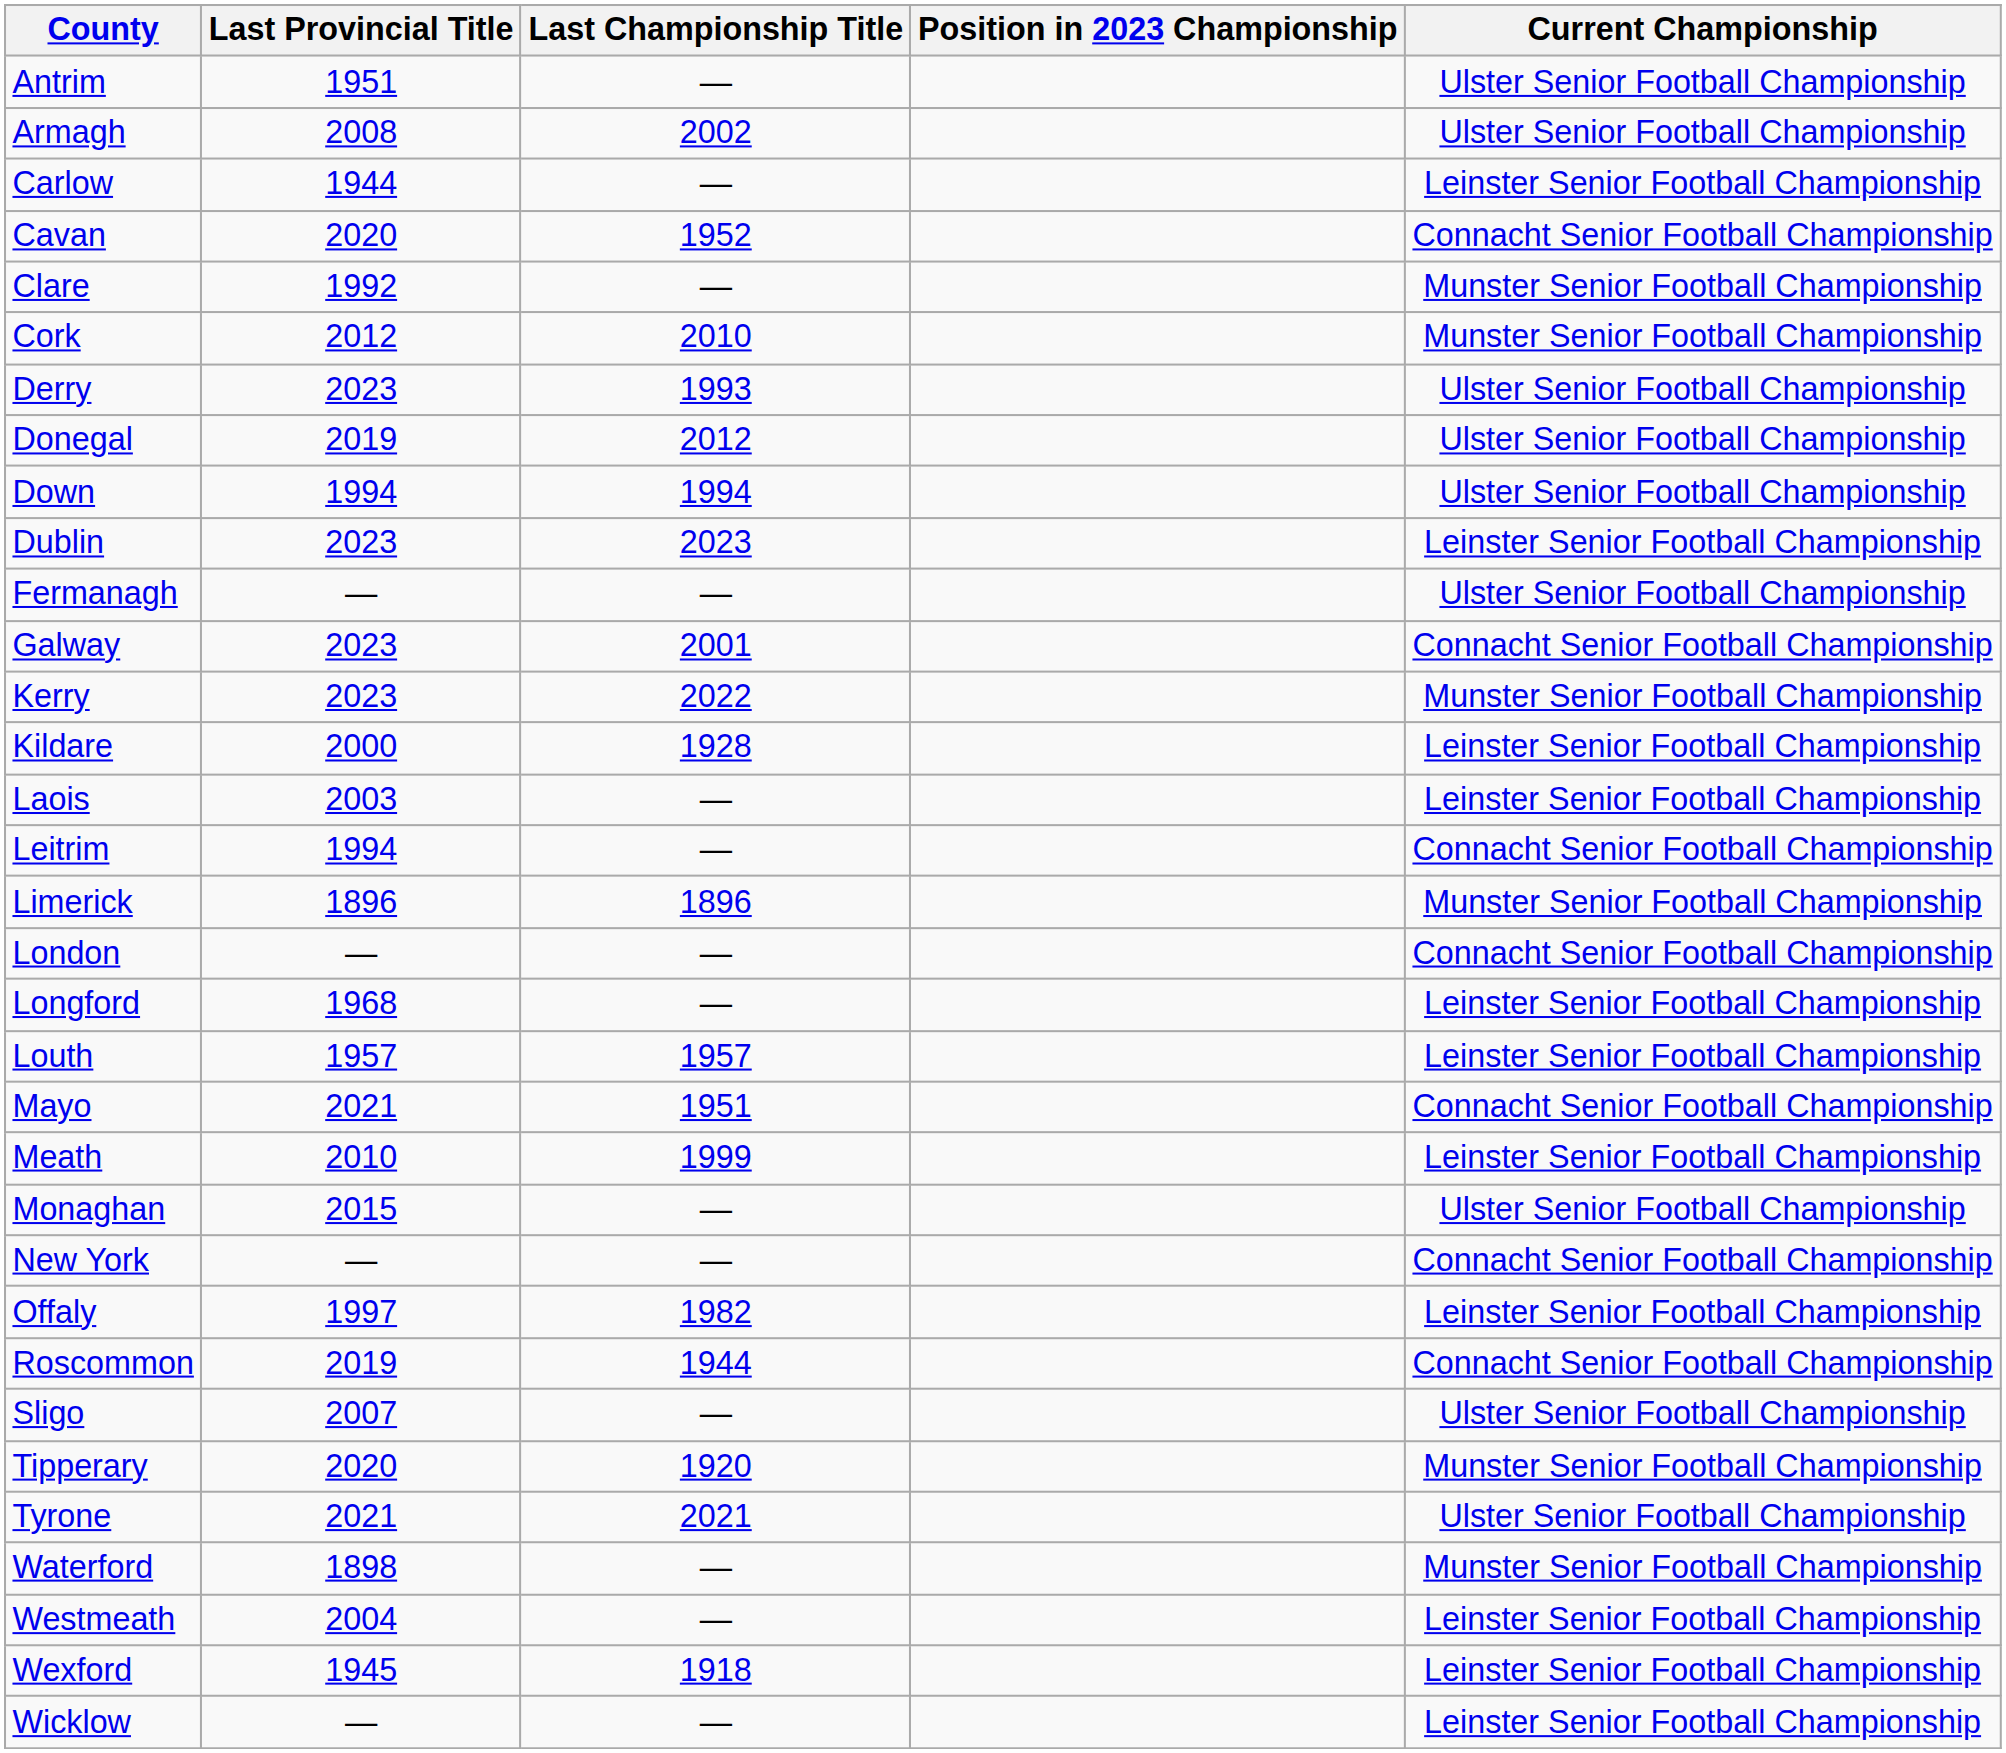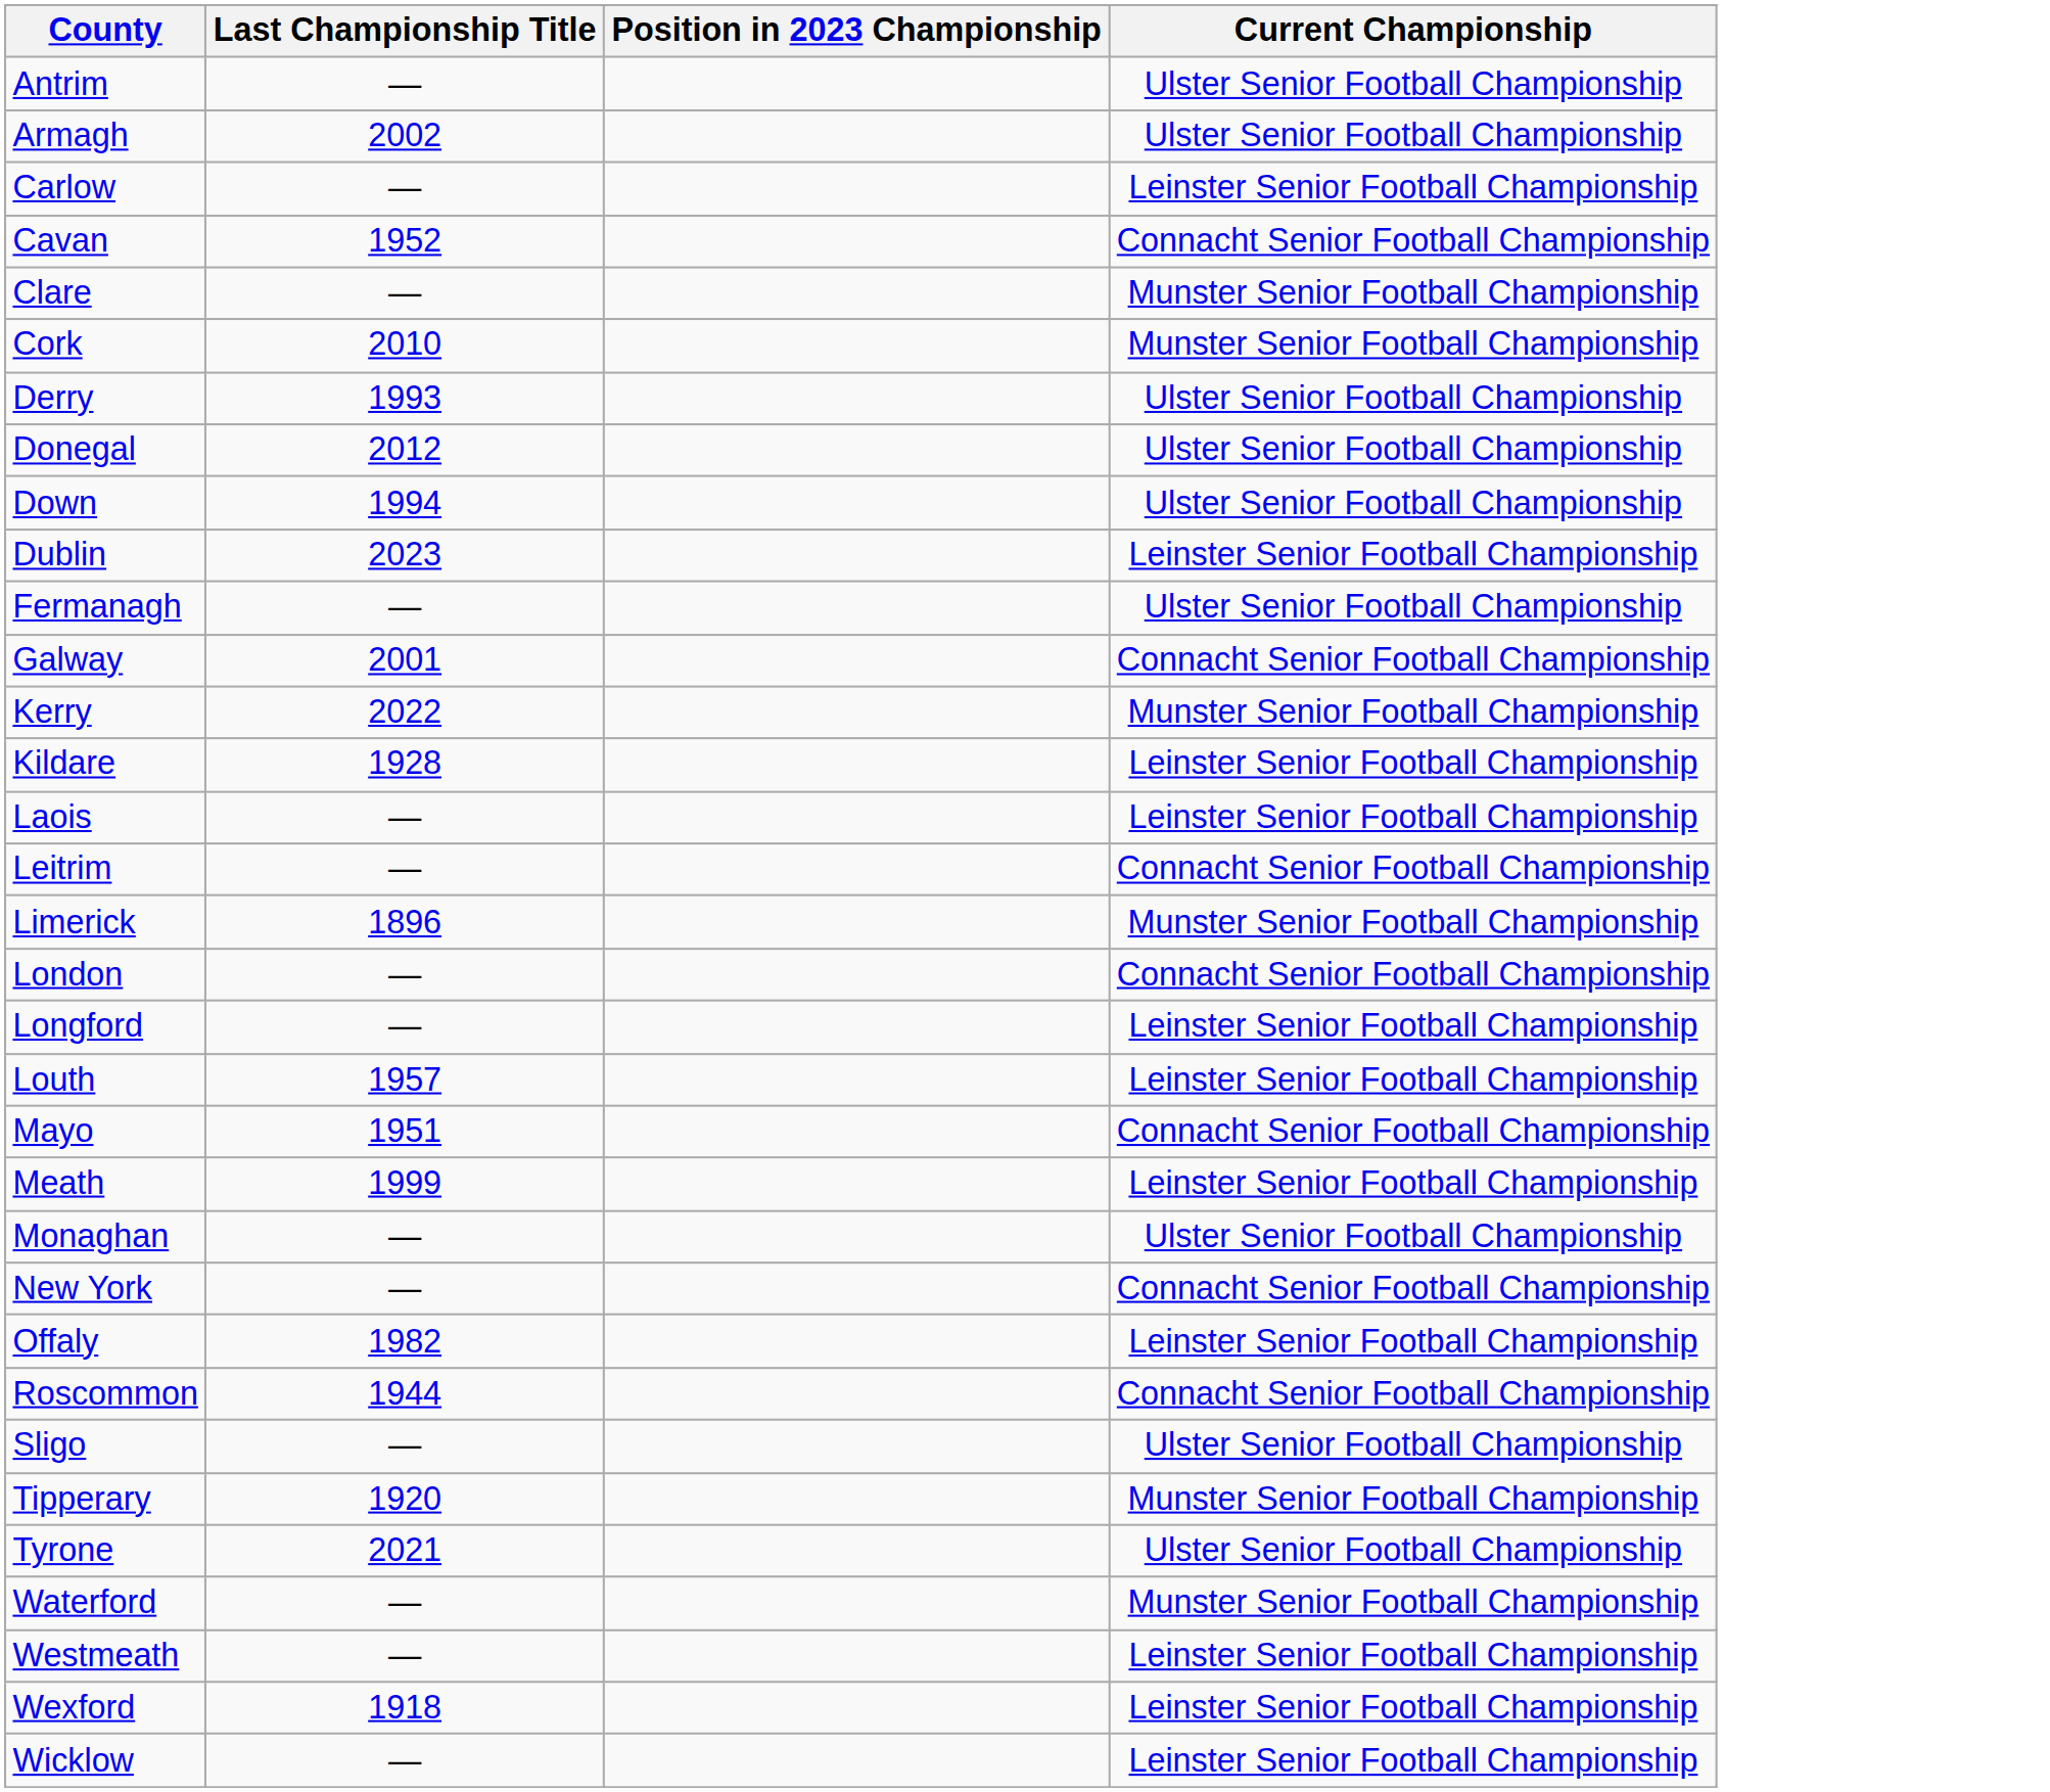 <table class="wikitable sortable" style="text-align:center">
 <tr>
 <th><a href='#'>County</a></th>
-<th>Last Provincial Title</th>
 <th>Last Championship Title</th>
 <th>Position in <a href='#'>2023</a> Championship</th>
 <th>Current Championship</th>
 </tr>
 <tr>
 <td style="text-align:left"> <a href='#'>Antrim</a></td>
-<td><a href='#'>1951</a></td>
 <td>—</td>
 <td></td>
 <td><a href='#'>Ulster Senior Football Championship</a></td>
 </tr>
 <tr>
 <td style="text-align:left"> <a href='#'>Armagh</a></td>
-<td><a href='#'>2008</a></td>
 <td><a href='#'>2002</a></td>
 <td></td>
 <td><a href='#'>Ulster Senior Football Championship</a></td>
 </tr>
 <tr>
 <td style="text-align:left"> <a href='#'>Carlow</a></td>
-<td><a href='#'>1944</a></td>
 <td>—</td>
 <td></td>
 <td><a href='#'>Leinster Senior Football Championship</a></td>
 </tr>
 <tr>
 <td style="text-align:left"> <a href='#'>Cavan</a></td>
-<td><a href='#'>2020</a></td>
 <td><a href='#'>1952</a></td>
 <td></td>
 <td><a href='#'>Connacht Senior Football Championship</a></td>
 </tr>
 <tr>
 <td style="text-align:left"> <a href='#'>Clare</a></td>
-<td><a href='#'>1992</a></td>
 <td>—</td>
 <td></td>
 <td><a href='#'>Munster Senior Football Championship</a></td>
 </tr>
 <tr>
 <td style="text-align:left"> <a href='#'>Cork</a></td>
-<td><a href='#'>2012</a></td>
 <td><a href='#'>2010</a></td>
 <td></td>
 <td><a href='#'>Munster Senior Football Championship</a></td>
 </tr>
 <tr>
 <td style="text-align:left"> <a href='#'>Derry</a></td>
-<td><a href='#'>2023</a></td>
 <td><a href='#'>1993</a></td>
 <td></td>
 <td><a href='#'>Ulster Senior Football Championship</a></td>
 </tr>
 <tr>
 <td style="text-align:left"> <a href='#'>Donegal</a></td>
-<td><a href='#'>2019</a></td>
 <td><a href='#'>2012</a></td>
 <td></td>
 <td><a href='#'>Ulster Senior Football Championship</a></td>
 </tr>
 <tr>
 <td style="text-align:left"> <a href='#'>Down</a></td>
 <td><a href='#'>1994</a></td>
-<td><a href='#'>1994</a></td>
 <td></td>
 <td><a href='#'>Ulster Senior Football Championship</a></td>
 </tr>
 <tr>
 <td style="text-align:left"> <a href='#'>Dublin</a></td>
-<td><a href='#'>2023</a></td>
 <td><a href='#'>2023</a></td>
 <td></td>
 <td><a href='#'>Leinster Senior Football Championship</a></td>
 </tr>
 <tr>
 <td style="text-align:left"><a href='#'>Fermanagh</a></td>
 <td>—</td>
-<td>—</td>
 <td></td>
 <td><a href='#'>Ulster Senior Football Championship</a></td>
 </tr>
 <tr>
 <td style="text-align:left"> <a href='#'>Galway</a></td>
-<td><a href='#'>2023</a></td>
 <td><a href='#'>2001</a></td>
 <td></td>
 <td><a href='#'>Connacht Senior Football Championship</a></td>
 </tr>
 <tr>
 <td style="text-align:left"> <a href='#'>Kerry</a></td>
-<td><a href='#'>2023</a></td>
 <td><a href='#'>2022</a></td>
 <td></td>
 <td><a href='#'>Munster Senior Football Championship</a></td>
 </tr>
 <tr>
 <td style="text-align:left"> <a href='#'>Kildare</a></td>
-<td><a href='#'>2000</a></td>
 <td><a href='#'>1928</a></td>
 <td></td>
 <td><a href='#'>Leinster Senior Football Championship</a></td>
 </tr>
 <tr>
 <td style="text-align:left"> <a href='#'>Laois</a></td>
-<td><a href='#'>2003</a></td>
 <td>—</td>
 <td></td>
 <td><a href='#'>Leinster Senior Football Championship</a></td>
 </tr>
 <tr>
 <td style="text-align:left"> <a href='#'>Leitrim</a></td>
-<td><a href='#'>1994</a></td>
 <td>—</td>
 <td></td>
 <td><a href='#'>Connacht Senior Football Championship</a></td>
 </tr>
 <tr>
 <td style="text-align:left"> <a href='#'>Limerick</a></td>
 <td><a href='#'>1896</a></td>
-<td><a href='#'>1896</a></td>
 <td></td>
 <td><a href='#'>Munster Senior Football Championship</a></td>
 </tr>
 <tr>
 <td style="text-align:left"> <a href='#'>London</a></td>
 <td>—</td>
-<td>—</td>
 <td></td>
 <td><a href='#'>Connacht Senior Football Championship</a></td>
 </tr>
 <tr>
 <td style="text-align:left"> <a href='#'>Longford</a></td>
-<td><a href='#'>1968</a></td>
 <td>—</td>
 <td></td>
 <td><a href='#'>Leinster Senior Football Championship</a></td>
 </tr>
 <tr>
 <td style="text-align:left"> <a href='#'>Louth</a></td>
 <td><a href='#'>1957</a></td>
-<td><a href='#'>1957</a></td>
 <td></td>
 <td><a href='#'>Leinster Senior Football Championship</a></td>
 </tr>
 <tr>
 <td style="text-align:left"> <a href='#'>Mayo</a></td>
-<td><a href='#'>2021</a></td>
 <td><a href='#'>1951</a></td>
 <td></td>
 <td><a href='#'>Connacht Senior Football Championship</a></td>
 </tr>
 <tr>
 <td style="text-align:left"> <a href='#'>Meath</a></td>
-<td><a href='#'>2010</a></td>
 <td><a href='#'>1999</a></td>
 <td></td>
 <td><a href='#'>Leinster Senior Football Championship</a></td>
 </tr>
 <tr>
 <td style="text-align:left"><a href='#'>Monaghan</a></td>
-<td><a href='#'>2015</a></td>
 <td>—</td>
 <td></td>
 <td><a href='#'>Ulster Senior Football Championship</a></td>
 </tr>
 <tr>
 <td style="text-align:left"> <a href='#'>New York</a></td>
 <td>—</td>
-<td>—</td>
 <td></td>
 <td><a href='#'>Connacht Senior Football Championship</a></td>
 </tr>
 <tr>
 <td style="text-align:left"> <a href='#'>Offaly</a></td>
-<td><a href='#'>1997</a></td>
 <td><a href='#'>1982</a></td>
 <td></td>
 <td><a href='#'>Leinster Senior Football Championship</a></td>
 </tr>
 <tr>
 <td style="text-align:left"><a href='#'>Roscommon</a></td>
-<td><a href='#'>2019</a></td>
 <td><a href='#'>1944</a></td>
 <td></td>
 <td><a href='#'>Connacht Senior Football Championship</a></td>
 </tr>
 <tr>
 <td style="text-align:left"> <a href='#'>Sligo</a></td>
-<td><a href='#'>2007</a></td>
 <td>—</td>
 <td></td>
 <td><a href='#'>Ulster Senior Football Championship</a></td>
 </tr>
 <tr>
 <td style="text-align:left"> <a href='#'>Tipperary</a></td>
-<td><a href='#'>2020</a></td>
 <td><a href='#'>1920</a></td>
 <td></td>
 <td><a href='#'>Munster Senior Football Championship</a></td>
 </tr>
 <tr>
 <td style="text-align:left"> <a href='#'>Tyrone</a></td>
 <td><a href='#'>2021</a></td>
-<td><a href='#'>2021</a></td>
 <td></td>
 <td><a href='#'>Ulster Senior Football Championship</a></td>
 </tr>
 <tr>
 <td style="text-align:left"> <a href='#'>Waterford</a></td>
-<td><a href='#'>1898</a></td>
 <td>—</td>
 <td></td>
 <td><a href='#'>Munster Senior Football Championship</a></td>
 </tr>
 <tr>
 <td style="text-align:left"><a href='#'>Westmeath</a></td>
-<td><a href='#'>2004</a></td>
 <td>—</td>
 <td></td>
 <td><a href='#'>Leinster Senior Football Championship</a></td>
 </tr>
 <tr>
 <td style="text-align:left"> <a href='#'>Wexford</a></td>
-<td><a href='#'>1945</a></td>
 <td><a href='#'>1918</a></td>
 <td></td>
 <td><a href='#'>Leinster Senior Football Championship</a></td>
 </tr>
 <tr>
 <td style="text-align:left"> <a href='#'>Wicklow</a></td>
 <td>—</td>
-<td>—</td>
 <td></td>
 <td><a href='#'>Leinster Senior Football Championship</a></td>
 </tr>
 </table>
